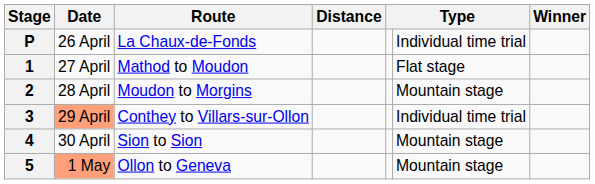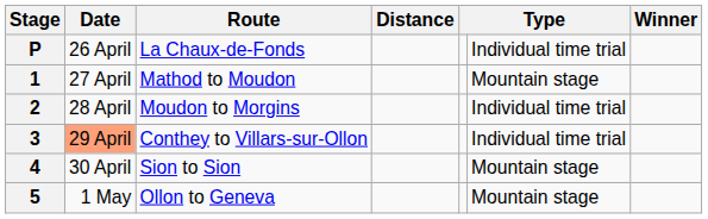 <table class="wikitable">
 <tr>
 <th scope=col>Stage</th>
 <th scope=col>Date</th>
 <th scope=col>Route</th>
 <th scope=col>Distance</th>
 <th scope=col colspan="2">Type</th>
 <th scope=col>Winner</th>
 </tr>
 <tr>
 <th scope=row>P</th>
 <td style="text-align:right;">26 April</td>
 <td><a href='#'>La Chaux-de-Fonds</a></td>
 <td></td>
 <td></td>
 <td>Individual time trial</td>
 <td></td>
 </tr>
 <tr>
 <th scope=row>1</th>
 <td style="text-align:right;">27 April</td>
 <td><a href='#'>Mathod</a> to <a href='#'>Moudon</a></td>
 <td></td>
 <td></td>
-<td>Flat stage</td>
+<td>Mountain stage</td>
 <td></td>
 </tr>
 <tr>
 <th scope=row>2</th>
 <td style="text-align:right;">28 April</td>
 <td><a href='#'>Moudon</a> to <a href='#'>Morgins</a></td>
 <td></td>
 <td></td>
-<td>Mountain stage</td>
+<td>Individual time trial</td>
 <td></td>
 </tr>
 <tr>
 <th scope=row>3</th>
 <td style="background: lightsalmon; text-align:right;">29 April</td>
 <td><a href='#'>Conthey</a> to <a href='#'>Villars-sur-Ollon</a></td>
 <td></td>
 <td></td>
 <td>Individual time trial</td>
 <td></td>
 </tr>
 <tr>
 <th scope=row>4</th>
 <td style="text-align:right;">30 April</td>
 <td><a href='#'>Sion</a> to <a href='#'>Sion</a></td>
 <td></td>
 <td></td>
 <td>Mountain stage</td>
 <td></td>
 </tr>
 <tr>
 <th scope=row>5</th>
-<td style="background: lightsalmon; text-align:right;">1 May</td>
+<td style="text-align:right;">1 May</td>
 <td><a href='#'>Ollon</a> to <a href='#'>Geneva</a></td>
 <td></td>
 <td></td>
 <td>Mountain stage</td>
 <td></td>
 </tr>
 </table>
